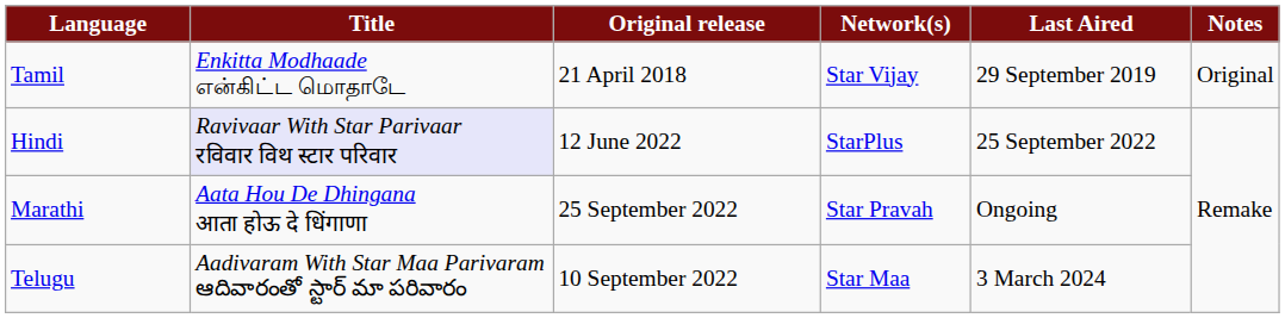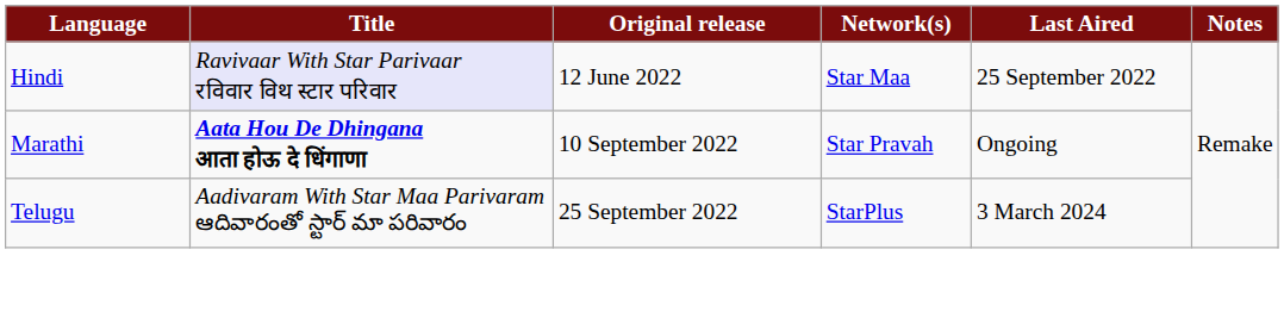 <table class="wikitable" style="width: 100%; margin-right: 0;">
 <tr style="color:white">
 <th style="background:#7b0c0c; width:15%;">Language</th>
 <th style="background:#7b0c0c; width:30%;">Title</th>
 <th style="background:#7b0c0c; width:22%;">Original release</th>
 <th style="background:#7b0c0c; width:12%;">Network(s)</th>
 <th style="background:#7b0c0c; width:18%;">Last Aired</th>
 <th style="background:#7b0c0c; width:27%;">Notes</th>
 </tr>
 <tr>
-<td><a href='#'>Tamil</a></td>
-<td><em><a href='#'>Enkitta Modhaade</a></em> <br> என்கிட்ட மொதாடே</td>
-<td>21 April 2018</td>
-<td><a href='#'>Star Vijay</a></td>
-<td>29 September 2019</td>
-<td>Original</td>
-</tr>
-<tr>
 <td><a href='#'>Hindi</a></td>
 <td style="background: lavender;"><em>Ravivaar With Star Parivaar</em> <br> रविवार विथ स्टार परिवार</td>
 <td>12 June 2022</td>
-<td><a href='#'>StarPlus</a></td>
+<td><a href='#'>Star Maa</a></td>
 <td>25 September 2022</td>
 <td rowspan="3">Remake</td>
 </tr>
 <tr>
 <td><a href='#'>Marathi</a></td>
-<td><em><a href='#'>Aata Hou De Dhingana</a></em> <br> आता होऊ दे धिंगाणा</td>
-<td>25 September 2022</td>
+<td><strong><em><a href='#'>Aata Hou De Dhingana</a></em> <br> आता होऊ दे धिंगाणा</strong></td>
+<td>10 September 2022</td>
 <td><a href='#'>Star Pravah</a></td>
 <td>Ongoing</td>
 </tr>
 <tr>
 <td><a href='#'>Telugu</a></td>
 <td><em>Aadivaram With Star Maa Parivaram</em> <br> ఆదివారంతో స్టార్ మా పరివారం</td>
-<td>10 September 2022</td>
-<td><a href='#'>Star Maa</a></td>
+<td>25 September 2022</td>
+<td><a href='#'>StarPlus</a></td>
 <td>3 March 2024</td>
 </tr>
 </table>
